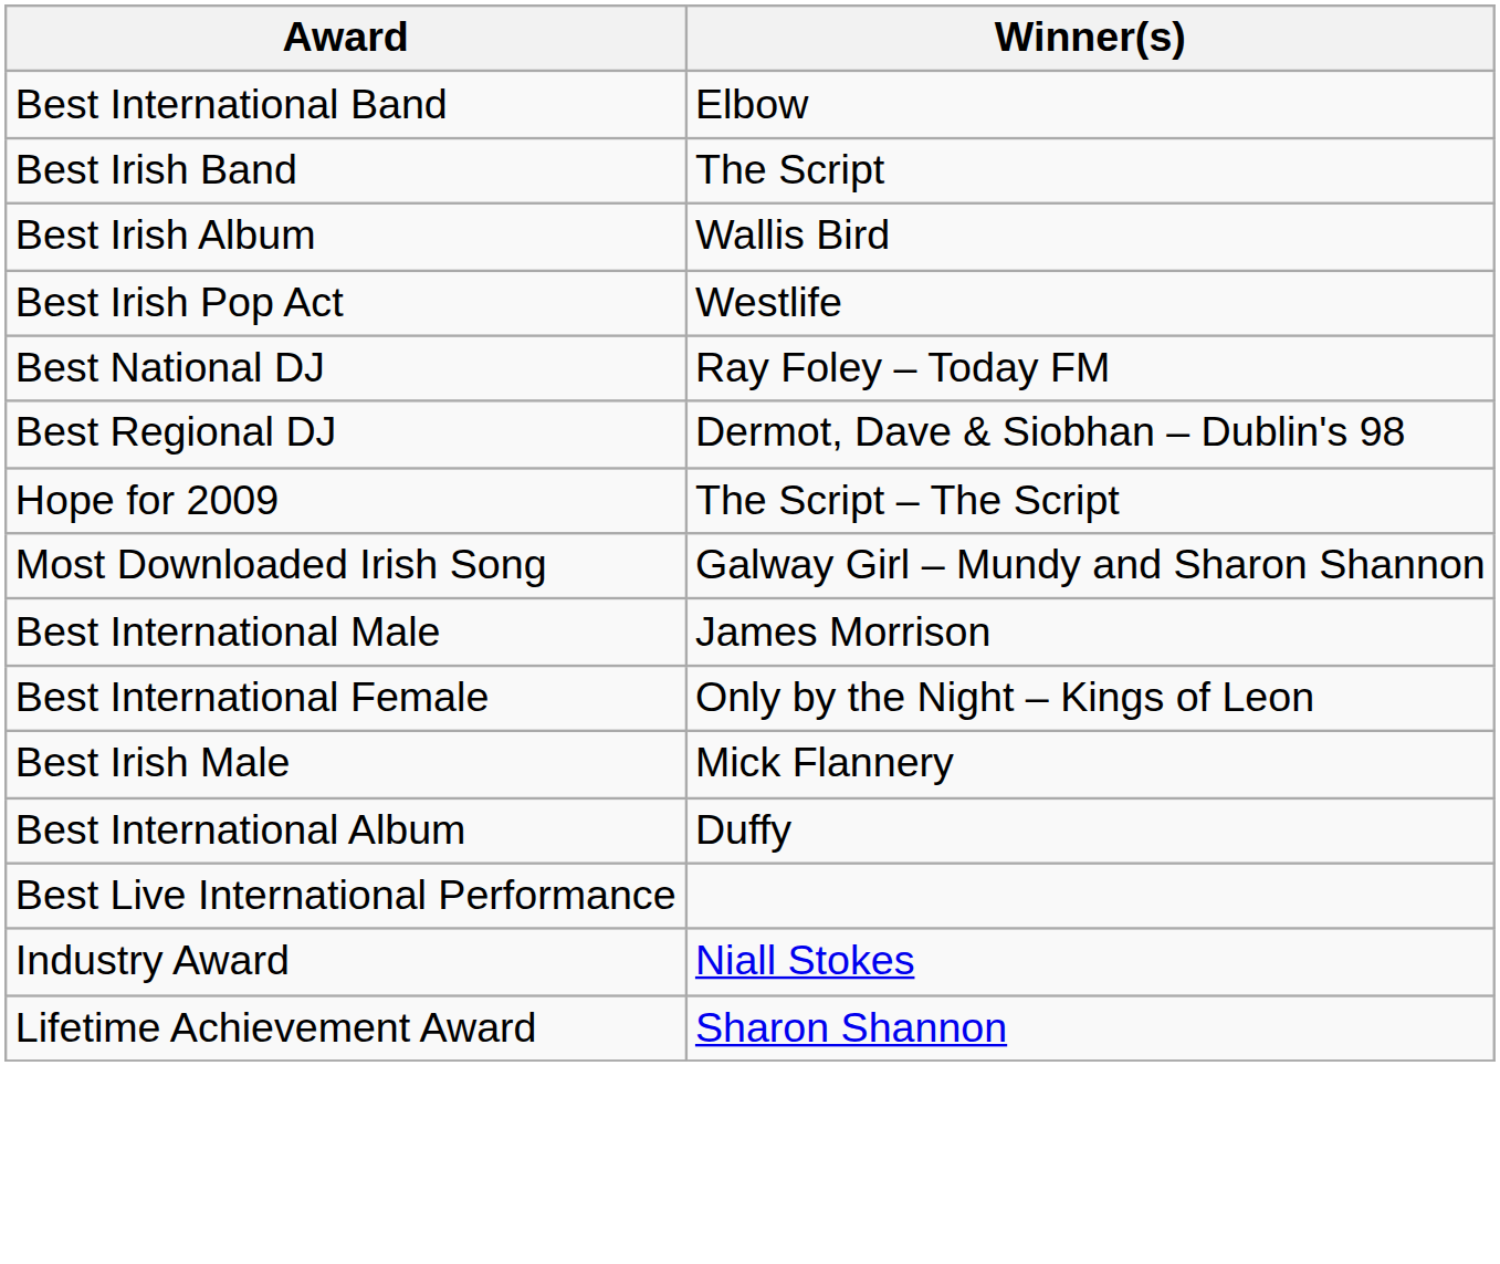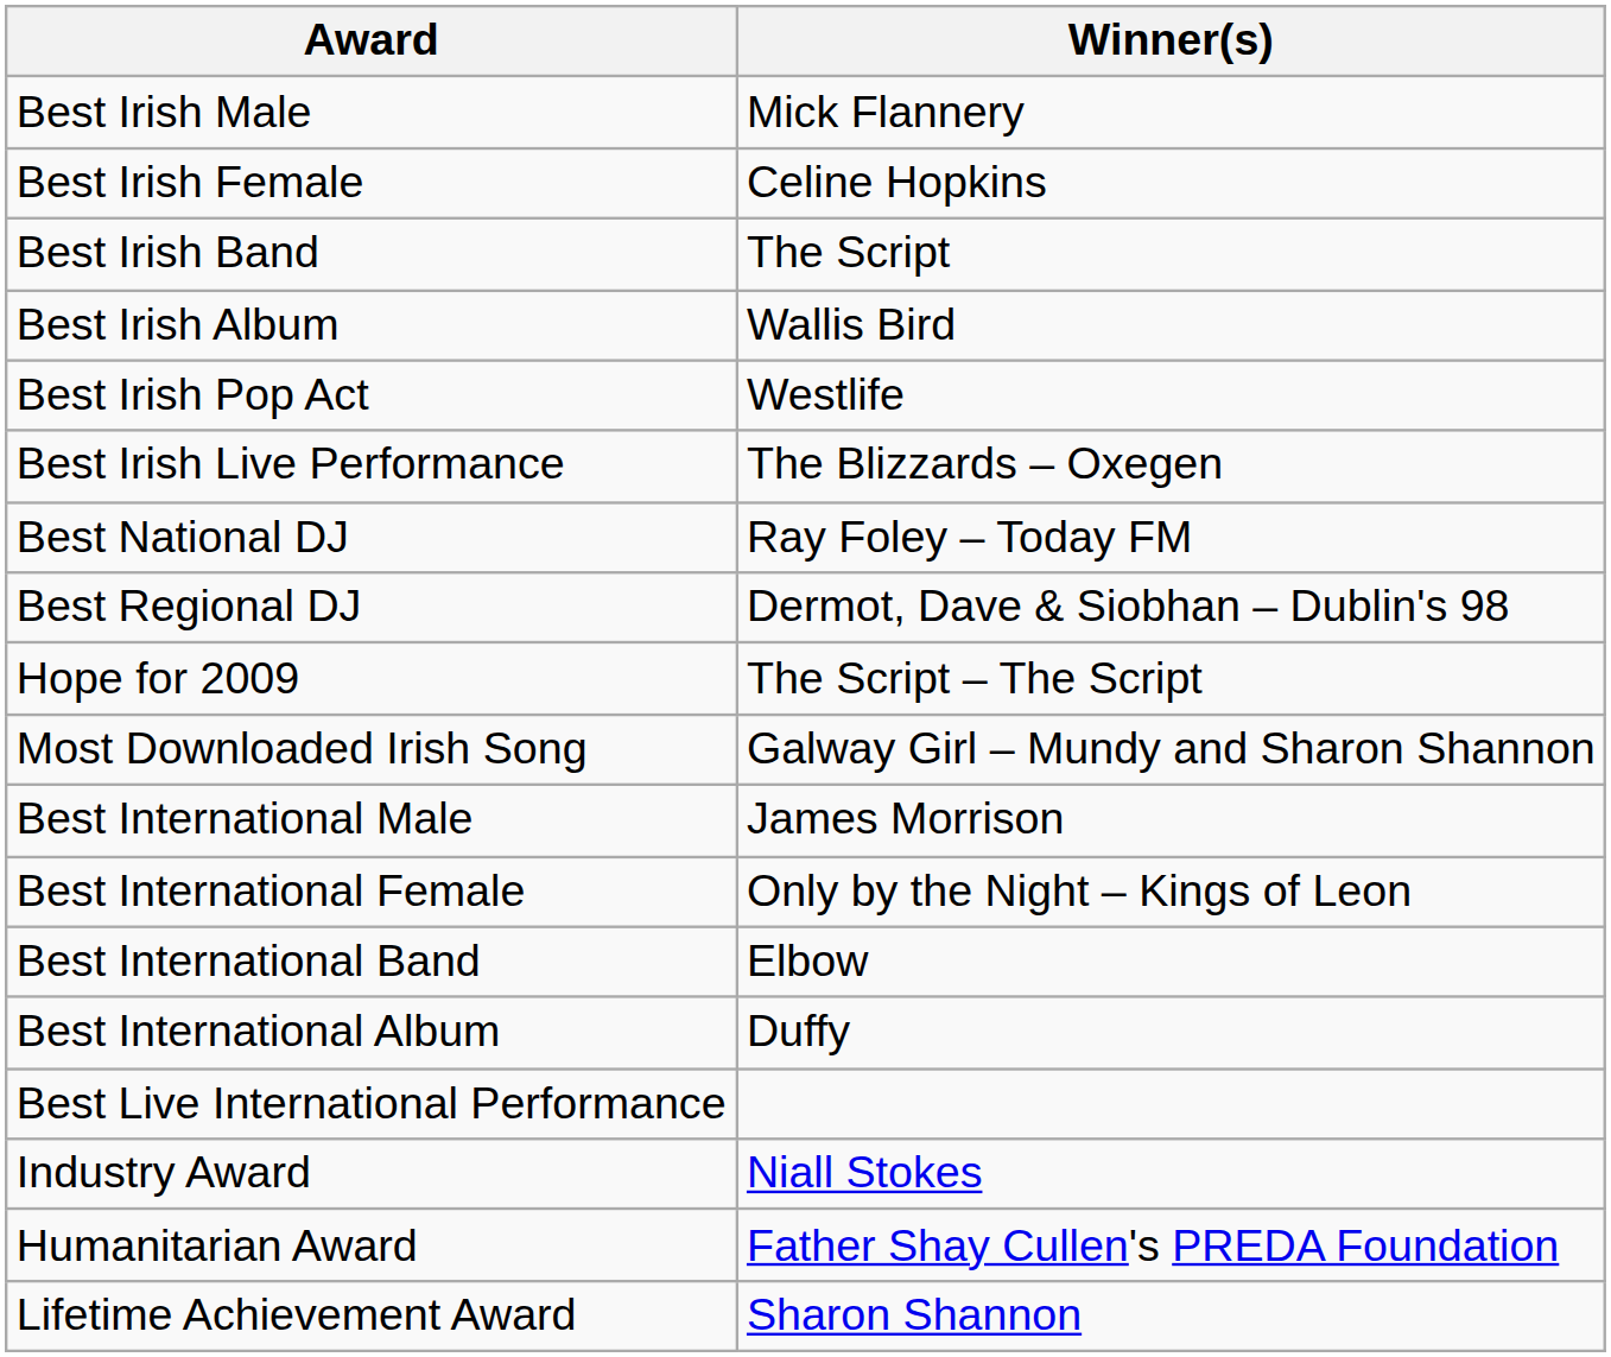 <table class="wikitable">
 <tr>
 <th>Award</th>
 <th>Winner(s)</th>
 </tr>
 <tr>
-<td>Best International Band</td>
-<td>Elbow</td>
+<td>Best Irish Male</td>
+<td>Mick Flannery</td>
+</tr>
+<tr>
+<td>Best Irish Female</td>
+<td>Celine Hopkins</td>
 </tr>
 <tr>
 <td>Best Irish Band</td>
 <td>The Script</td>
 </tr>
 <tr>
 <td>Best Irish Album</td>
 <td>Wallis Bird</td>
 </tr>
 <tr>
 <td>Best Irish Pop Act</td>
 <td>Westlife</td>
+</tr>
+<tr>
+<td>Best Irish Live Performance</td>
+<td>The Blizzards – Oxegen</td>
 </tr>
 <tr>
 <td>Best National DJ</td>
 <td>Ray Foley – Today FM</td>
 </tr>
 <tr>
 <td>Best Regional DJ</td>
 <td>Dermot, Dave & Siobhan – Dublin's 98</td>
 </tr>
 <tr>
 <td>Hope for 2009</td>
 <td>The Script – The Script</td>
 </tr>
 <tr>
 <td>Most Downloaded Irish Song</td>
 <td>Galway Girl – Mundy and Sharon Shannon</td>
 </tr>
 <tr>
 <td>Best International Male</td>
 <td>James Morrison</td>
 </tr>
 <tr>
 <td>Best International Female</td>
 <td>Only by the Night – Kings of Leon</td>
 </tr>
 <tr>
-<td>Best Irish Male</td>
-<td>Mick Flannery</td>
+<td>Best International Band</td>
+<td>Elbow</td>
 </tr>
 <tr>
 <td>Best International Album</td>
 <td>Duffy</td>
 </tr>
 <tr>
 <td>Best Live International Performance</td>
 <td></td>
 </tr>
 <tr>
 <td>Industry Award</td>
 <td><a href='#'>Niall Stokes</a></td>
 </tr>
 <tr>
+<td>Humanitarian Award</td>
+<td><a href='#'>Father Shay Cullen</a>'s <a href='#'>PREDA Foundation</a></td>
+</tr>
+<tr>
 <td>Lifetime Achievement Award</td>
 <td><a href='#'>Sharon Shannon</a></td>
 </tr>
 </table>
